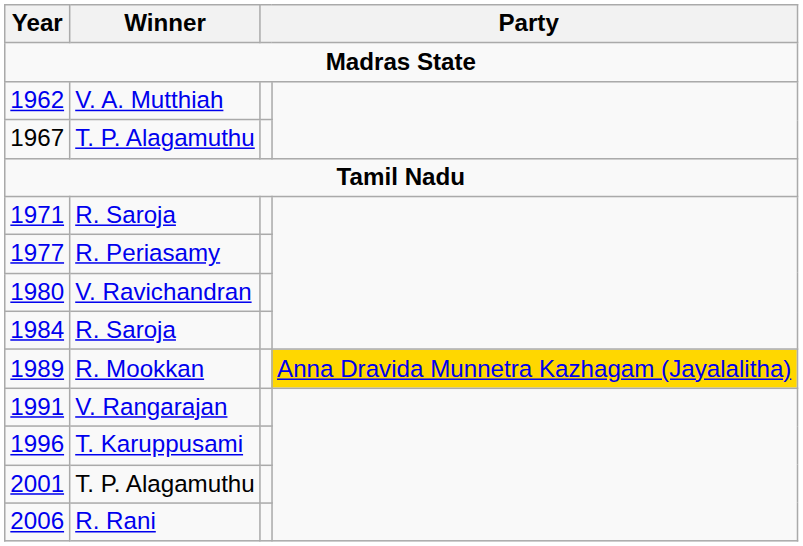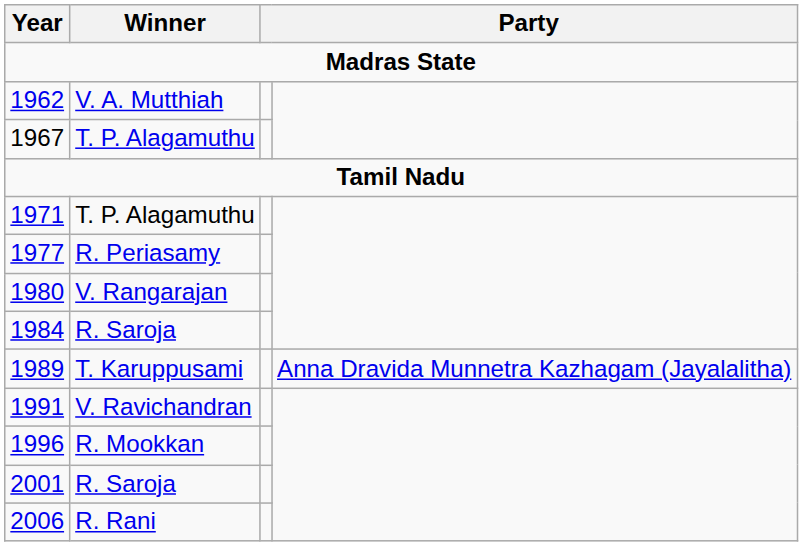 <table class="wikitable sortable">
 <tr>
 <th>Year</th>
 <th>Winner</th>
 <th colspan="2">Party</th>
 </tr>
 <tr>
 <td style="text-align: center;" colspan="4"><strong>Madras State</strong></td>
 </tr>
 <tr>
 <td><a href='#'>1962</a></td>
 <td><a href='#'>V. A. Mutthiah</a></td>
 <td></td>
 </tr>
 <tr>
 <td>1967</td>
 <td><a href='#'>T. P. Alagamuthu</a></td>
 <td></td>
 </tr>
 <tr>
 <td style="text-align: center;" colspan="4"><strong>Tamil Nadu</strong></td>
 </tr>
 <tr>
 <td><a href='#'>1971</a></td>
-<td><a href='#'>R. Saroja</a></td>
+<td>T. P. Alagamuthu</td>
 <td></td>
 </tr>
 <tr>
 <td><a href='#'>1977</a></td>
 <td><a href='#'>R. Periasamy</a></td>
 <td></td>
 </tr>
 <tr>
 <td><a href='#'>1980</a></td>
-<td><a href='#'>V. Ravichandran</a></td>
+<td><a href='#'>V. Rangarajan</a></td>
 <td></td>
 </tr>
 <tr>
 <td><a href='#'>1984</a></td>
 <td><a href='#'>R. Saroja</a></td>
 <td></td>
 </tr>
 <tr>
 <td><a href='#'>1989</a></td>
-<td><a href='#'>R. Mookkan</a></td>
+<td><a href='#'>T. Karuppusami</a></td>
 <td></td>
-<td style="background: gold;"><a href='#'>Anna Dravida Munnetra Kazhagam (Jayalalitha)</a></td>
+<td><a href='#'>Anna Dravida Munnetra Kazhagam (Jayalalitha)</a></td>
 </tr>
 <tr>
 <td><a href='#'>1991</a></td>
-<td><a href='#'>V. Rangarajan</a></td>
+<td><a href='#'>V. Ravichandran</a></td>
 <td></td>
 </tr>
 <tr>
 <td><a href='#'>1996</a></td>
-<td><a href='#'>T. Karuppusami</a></td>
+<td><a href='#'>R. Mookkan</a></td>
 <td></td>
 </tr>
 <tr>
 <td><a href='#'>2001</a></td>
-<td>T. P. Alagamuthu</td>
+<td><a href='#'>R. Saroja</a></td>
 <td></td>
 </tr>
 <tr>
 <td><a href='#'>2006</a></td>
 <td><a href='#'>R. Rani</a></td>
 <td></td>
 </tr>
 </table>
